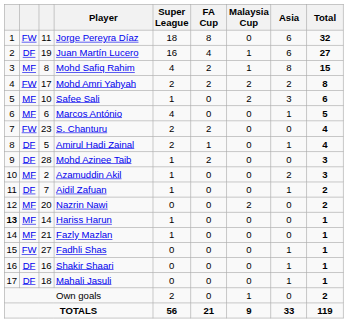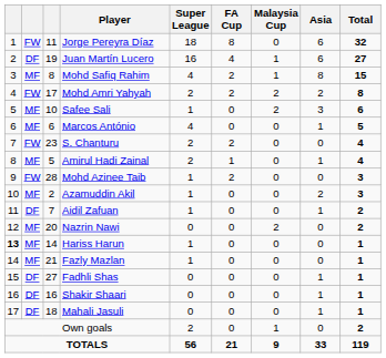 <table class="wikitable sortable" style="font-size: 95%; text-align: center;">
 <tr>
 <th width=10></th>
 <th width=10></th>
 <th width=10></th>
 <th width=150>Player</th>
 <th width=50>Super League</th>
 <th width=50>FA Cup</th>
 <th width=50>Malaysia Cup</th>
 <th width=50>Asia</th>
 <th width=50>Total</th>
 </tr>
 <tr>
 <td>1</td>
 <td><a href='#'>FW</a></td>
 <td>11</td>
 <td align=left> <a href='#'>Jorge Pereyra Díaz</a></td>
 <td>18</td>
 <td>8</td>
 <td>0</td>
 <td>6</td>
 <td><strong>32</strong></td>
 </tr>
 <tr>
 <td>2</td>
 <td><a href='#'>DF</a></td>
 <td>19</td>
 <td align=left> <a href='#'>Juan Martín Lucero</a></td>
 <td>16</td>
 <td>4</td>
 <td>1</td>
 <td>6</td>
 <td><strong>27</strong></td>
 </tr>
 <tr>
 <td>3</td>
 <td><a href='#'>MF</a></td>
 <td>8</td>
 <td align=left> <a href='#'>Mohd Safiq Rahim</a></td>
 <td>4</td>
 <td>2</td>
 <td>1</td>
 <td>8</td>
 <td><strong>15</strong></td>
 </tr>
 <tr>
 <td>4</td>
 <td><a href='#'>FW</a></td>
 <td>17</td>
 <td align=left> <a href='#'>Mohd Amri Yahyah</a></td>
 <td>2</td>
 <td>2</td>
 <td>2</td>
 <td>2</td>
 <td><strong>8</strong></td>
 </tr>
 <tr>
 <td>5</td>
 <td><a href='#'>MF</a></td>
 <td>10</td>
 <td align=left> <a href='#'>Safee Sali</a></td>
 <td>1</td>
 <td>0</td>
 <td>2</td>
 <td>3</td>
 <td><strong>6</strong></td>
 </tr>
 <tr>
 <td>6</td>
 <td><a href='#'>MF</a></td>
 <td>6</td>
 <td align=left> <a href='#'>Marcos António</a></td>
 <td>4</td>
 <td>0</td>
 <td>0</td>
 <td>1</td>
 <td><strong>5</strong></td>
 </tr>
 <tr>
 <td>7</td>
 <td><a href='#'>FW</a></td>
 <td>23</td>
 <td align=left> <a href='#'>S. Chanturu</a></td>
 <td>2</td>
 <td>2</td>
 <td>0</td>
 <td>0</td>
 <td><strong>4</strong></td>
 </tr>
 <tr>
 <td>8</td>
-<td><a href='#'>DF</a></td>
+<td><a href='#'>MF</a></td>
 <td>5</td>
 <td align=left> <a href='#'>Amirul Hadi Zainal</a></td>
 <td>2</td>
 <td>1</td>
 <td>0</td>
 <td>1</td>
 <td><strong>4</strong></td>
 </tr>
 <tr>
 <td>9</td>
-<td><a href='#'>DF</a></td>
+<td><a href='#'>FW</a></td>
 <td>28</td>
 <td align=left> <a href='#'>Mohd Azinee Taib</a></td>
 <td>1</td>
 <td>2</td>
 <td>0</td>
 <td>0</td>
 <td><strong>3</strong></td>
 </tr>
 <tr>
 <td>10</td>
 <td><a href='#'>MF</a></td>
 <td>2</td>
 <td align=left> <a href='#'>Azamuddin Akil</a></td>
 <td>1</td>
 <td>0</td>
 <td>0</td>
 <td>2</td>
 <td><strong>3</strong></td>
 </tr>
 <tr>
 <td>11</td>
 <td><a href='#'>DF</a></td>
 <td>7</td>
 <td align=left> <a href='#'>Aidil Zafuan</a></td>
 <td>1</td>
 <td>0</td>
 <td>0</td>
 <td>1</td>
 <td><strong>2</strong></td>
 </tr>
 <tr>
 <td>12</td>
 <td><a href='#'>MF</a></td>
 <td>20</td>
 <td align=left> <a href='#'>Nazrin Nawi</a></td>
 <td>0</td>
 <td>0</td>
 <td>2</td>
 <td>0</td>
 <td><strong>2</strong></td>
 </tr>
 <tr>
 <td><strong>13</strong></td>
 <td><a href='#'>MF</a></td>
 <td>14</td>
 <td align=left> <a href='#'>Hariss Harun</a></td>
 <td>1</td>
 <td>0</td>
 <td>0</td>
 <td>0</td>
 <td><strong>1</strong></td>
 </tr>
 <tr>
 <td>14</td>
 <td><a href='#'>MF</a></td>
 <td>21</td>
 <td align=left> <a href='#'>Fazly Mazlan</a></td>
 <td>1</td>
 <td>0</td>
 <td>0</td>
 <td>0</td>
 <td><strong>1</strong></td>
 </tr>
 <tr>
 <td>15</td>
-<td><a href='#'>FW</a></td>
+<td><a href='#'>DF</a></td>
 <td>27</td>
 <td align=left> <a href='#'>Fadhli Shas</a></td>
 <td>0</td>
 <td>0</td>
 <td>0</td>
 <td>1</td>
 <td><strong>1</strong></td>
 </tr>
 <tr>
 <td>16</td>
 <td><a href='#'>DF</a></td>
 <td>16</td>
 <td align=left> <a href='#'>Shakir Shaari</a></td>
 <td>0</td>
 <td>0</td>
 <td>0</td>
 <td>1</td>
 <td><strong>1</strong></td>
 </tr>
 <tr>
 <td>17</td>
 <td><a href='#'>DF</a></td>
 <td>18</td>
 <td align=left> <a href='#'>Mahali Jasuli</a></td>
 <td>0</td>
 <td>0</td>
 <td>0</td>
 <td>1</td>
 <td><strong>1</strong></td>
 </tr>
 <tr class="sortbottom">
 <td colspan="4">Own goals</td>
 <td>2</td>
 <td>0</td>
 <td>1</td>
 <td>0</td>
 <td><strong>2</strong></td>
 </tr>
 <tr class="sortbottom">
 <td colspan=4><strong>TOTALS</strong></td>
 <td><strong>56</strong></td>
 <td><strong>21</strong></td>
 <td><strong>9</strong></td>
 <td><strong>33</strong></td>
 <td><strong>119</strong></td>
 </tr>
 </table>
